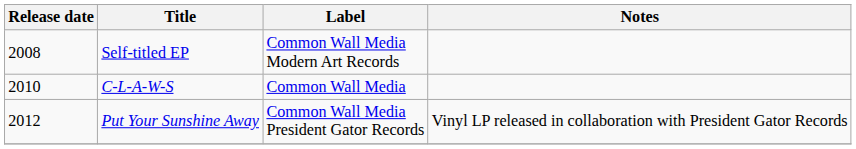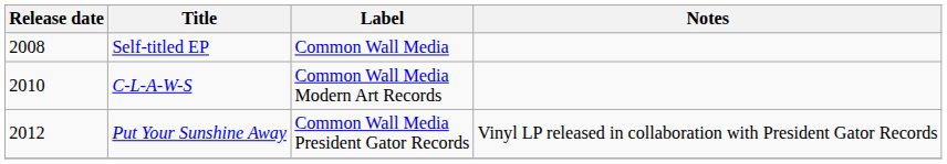 <table class="wikitable">
 <tr>
 <th>Release date</th>
 <th>Title</th>
 <th>Label</th>
 <th>Notes</th>
 </tr>
 <tr>
 <td>2008</td>
 <td><a href='#'>Self-titled EP</a></td>
-<td><a href='#'>Common Wall Media</a> <br> Modern Art Records</td>
+<td><a href='#'>Common Wall Media</a></td>
 <td></td>
 </tr>
 <tr>
 <td>2010</td>
 <td><em><a href='#'>C-L-A-W-S</a></em></td>
-<td><a href='#'>Common Wall Media</a></td>
+<td><a href='#'>Common Wall Media</a> <br> Modern Art Records</td>
 <td></td>
 </tr>
 <tr>
 <td>2012</td>
 <td><em><a href='#'>Put Your Sunshine Away</a></em></td>
 <td><a href='#'>Common Wall Media</a><br> President Gator Records</td>
 <td>Vinyl LP released in collaboration with President Gator Records</td>
 </tr>
 <tr>
 </tr>
 </table>
